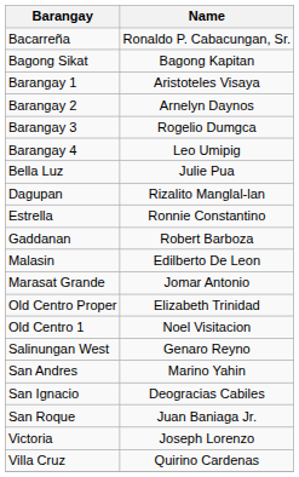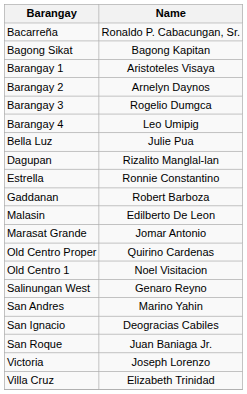 <table class="wikitable" style="line-height:1.20em; font-size:100%;">
 <tr>
 <th>Barangay</th>
 <th>Name</th>
 </tr>
 <tr>
 <td>Bacarreña</td>
 <td style="text-align:center;">Ronaldo P. Cabacungan, Sr.</td>
 </tr>
 <tr>
 <td>Bagong Sikat</td>
 <td style="text-align:center;">Bagong Kapitan</td>
 </tr>
 <tr>
 <td>Barangay 1</td>
 <td style="text-align:center;">Aristoteles Visaya</td>
 </tr>
 <tr>
 <td>Barangay 2</td>
 <td style="text-align:center;">Arnelyn Daynos</td>
 </tr>
 <tr>
 <td>Barangay 3</td>
 <td style="text-align:center;">Rogelio Dumgca</td>
 </tr>
 <tr>
 <td>Barangay 4</td>
 <td style="text-align:center;">Leo Umipig</td>
 </tr>
 <tr>
 <td>Bella Luz</td>
 <td style="text-align:center;">Julie Pua</td>
 </tr>
 <tr>
 <td>Dagupan</td>
 <td style="text-align:center;">Rizalito Manglal-lan</td>
 </tr>
 <tr>
 <td>Estrella</td>
 <td style="text-align:center;">Ronnie Constantino</td>
 </tr>
 <tr>
 <td>Gaddanan</td>
 <td style="text-align:center;">Robert Barboza</td>
 </tr>
 <tr>
 <td>Malasin</td>
 <td style="text-align:center;">Edilberto De Leon</td>
 </tr>
 <tr>
 <td>Marasat Grande</td>
 <td style="text-align:center;">Jomar Antonio</td>
 </tr>
 <tr>
 <td>Old Centro Proper</td>
-<td style="text-align:center;">Elizabeth Trinidad</td>
+<td style="text-align:center;">Quirino Cardenas</td>
 </tr>
 <tr>
 <td>Old Centro 1</td>
 <td style="text-align:center;">Noel Visitacion</td>
 </tr>
 <tr>
 <td>Salinungan West</td>
 <td style="text-align:center;">Genaro Reyno</td>
 </tr>
 <tr>
 <td>San Andres</td>
 <td style="text-align:center;">Marino Yahin</td>
 </tr>
 <tr>
 <td>San Ignacio</td>
 <td style="text-align:center;">Deogracias Cabiles</td>
 </tr>
 <tr>
 <td>San Roque</td>
 <td style="text-align:center;">Juan Baniaga Jr.</td>
 </tr>
 <tr>
 <td>Victoria</td>
 <td style="text-align:center;">Joseph Lorenzo</td>
 </tr>
 <tr>
 <td>Villa Cruz</td>
-<td style="text-align:center;">Quirino Cardenas</td>
+<td style="text-align:center;">Elizabeth Trinidad</td>
 </tr>
 <tr>
 </tr>
 </table>
